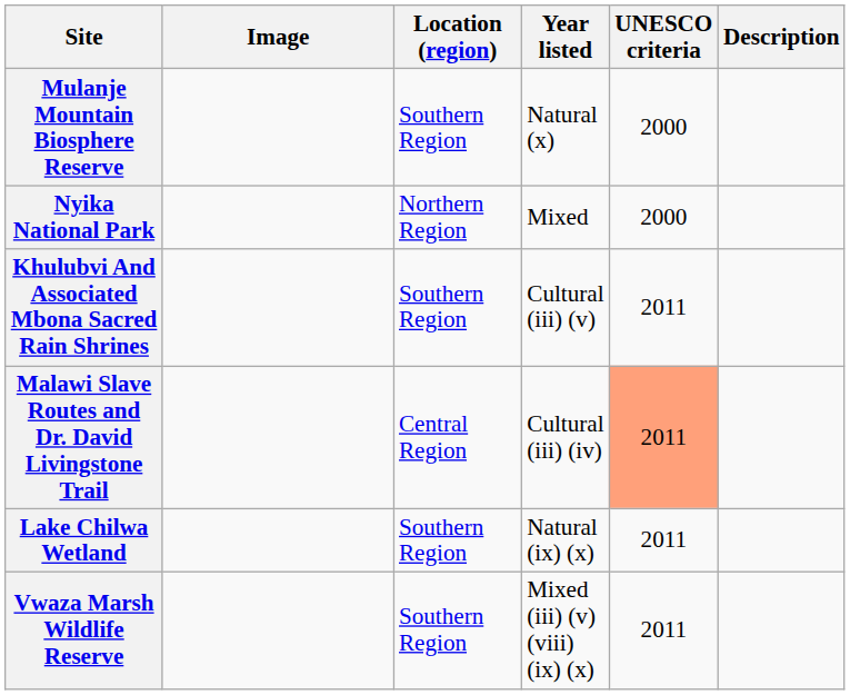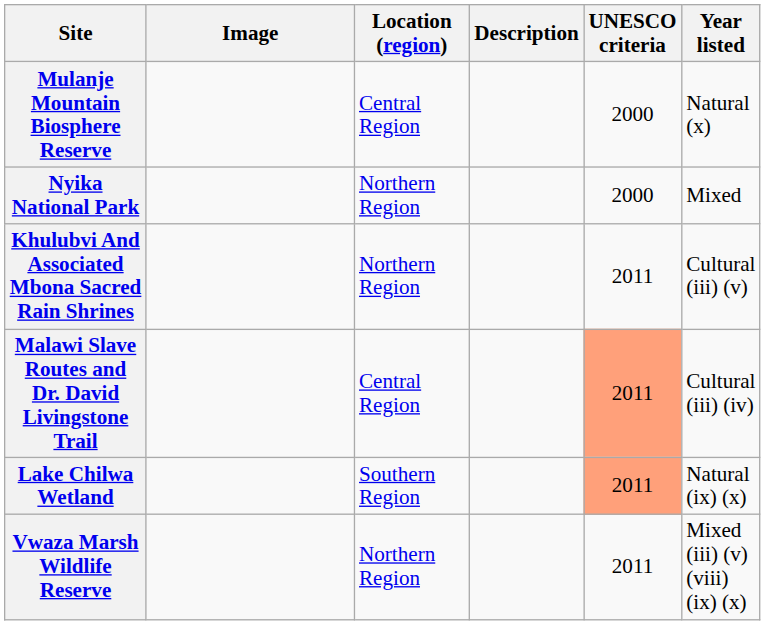 <table class="wikitable sortable plainrowheaders">
 <tr>
 <th style="width:100px;" scope="col">Site</th>
 <th class="unsortable" style="width:150px;" scope="col">Image</th>
 <th style="width:80px;" scope="col">Location (<a href='#'>region</a>)</th>
+<th scope="col" class="unsortable">Description</th>
+<th style="width:60px;" scope="col">UNESCO criteria</th>
 <th style="width:50px;" scope="col">Year listed</th>
-<th style="width:60px;" scope="col">UNESCO criteria</th>
-<th scope="col" class="unsortable">Description</th>
 </tr>
 <tr>
 <th scope="row"><a href='#'>Mulanje Mountain Biosphere Reserve</a></th>
 <td></td>
-<td><a href='#'>Southern Region</a></td>
+<td><a href='#'>Central Region</a></td>
+<td></td>
+<td align="center">2000</td>
 <td>Natural (x)</td>
-<td align="center">2000</td>
-<td></td>
 </tr>
 <tr>
 <th scope="row"><a href='#'>Nyika National Park</a></th>
 <td></td>
 <td><a href='#'>Northern Region</a></td>
+<td></td>
+<td align="center">2000</td>
 <td>Mixed</td>
-<td align="center">2000</td>
-<td></td>
 </tr>
 <tr>
 <th scope="row"><a href='#'>Khulubvi And Associated Mbona Sacred Rain Shrines</a></th>
 <td></td>
-<td><a href='#'>Southern Region</a></td>
+<td><a href='#'>Northern Region</a></td>
+<td></td>
+<td align="center">2011</td>
 <td>Cultural (iii) (v)</td>
-<td align="center">2011</td>
-<td></td>
 </tr>
 <tr>
 <th scope="row"><a href='#'>Malawi Slave Routes and Dr. David Livingstone Trail</a></th>
 <td></td>
 <td><a href='#'>Central Region</a></td>
+<td></td>
+<td align="center" style="background: lightsalmon;">2011</td>
 <td>Cultural (iii) (iv)</td>
-<td align="center" style="background: lightsalmon;">2011</td>
-<td></td>
 </tr>
 <tr>
 <th scope="row"><a href='#'>Lake Chilwa Wetland</a></th>
 <td></td>
 <td><a href='#'>Southern Region</a></td>
+<td></td>
+<td align="center" style="background: lightsalmon;">2011</td>
 <td>Natural (ix) (x)</td>
-<td align="center">2011</td>
-<td></td>
 </tr>
 <tr>
 <th scope="row"><a href='#'>Vwaza Marsh Wildlife Reserve</a></th>
 <td></td>
-<td><a href='#'>Southern Region</a></td>
+<td><a href='#'>Northern Region</a></td>
+<td></td>
+<td align="center">2011</td>
 <td>Mixed (iii) (v) (viii) (ix) (x)</td>
-<td align="center">2011</td>
-<td></td>
 </tr>
 </table>
